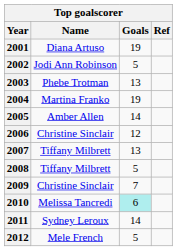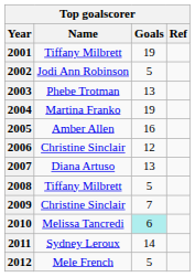 <table class="wikitable" style="text-align: center">
 <tr>
 <th colspan="4">Top goalscorer</th>
 </tr>
 <tr>
 <th>Year</th>
 <th>Name</th>
 <th>Goals</th>
 <th>Ref</th>
 </tr>
 <tr>
 <th>2001</th>
-<td><a href='#'>Diana Artuso</a></td>
+<td><a href='#'>Tiffany Milbrett</a></td>
 <td>19</td>
 <td></td>
 </tr>
 <tr>
 <th>2002</th>
 <td><a href='#'>Jodi Ann Robinson</a></td>
 <td>5</td>
 <td></td>
 </tr>
 <tr>
 <th>2003</th>
 <td><a href='#'>Phebe Trotman</a></td>
 <td>13</td>
 <td></td>
 </tr>
 <tr>
 <th>2004</th>
 <td><a href='#'>Martina Franko</a></td>
 <td>19</td>
 <td></td>
 </tr>
 <tr>
 <th>2005</th>
 <td><a href='#'>Amber Allen</a></td>
-<td>14</td>
+<td>16</td>
 <td></td>
 </tr>
 <tr>
 <th>2006</th>
 <td><a href='#'>Christine Sinclair</a></td>
 <td>12</td>
 <td></td>
 </tr>
 <tr>
 <th>2007</th>
-<td><a href='#'>Tiffany Milbrett</a></td>
+<td><a href='#'>Diana Artuso</a></td>
 <td>13</td>
 <td></td>
 </tr>
 <tr>
 <th>2008</th>
 <td><a href='#'>Tiffany Milbrett</a></td>
 <td>5</td>
 <td></td>
 </tr>
 <tr>
 <th>2009</th>
 <td><a href='#'>Christine Sinclair</a></td>
 <td>7</td>
 <td></td>
 </tr>
 <tr>
 <th>2010</th>
 <td><a href='#'>Melissa Tancredi</a></td>
 <td style="background: paleturquoise;">6</td>
 <td></td>
 </tr>
 <tr>
 <th>2011</th>
 <td><a href='#'>Sydney Leroux</a></td>
 <td>14</td>
 <td></td>
 </tr>
 <tr>
 <th>2012</th>
 <td><a href='#'>Mele French</a></td>
 <td>5</td>
 <td></td>
 </tr>
 </table>
